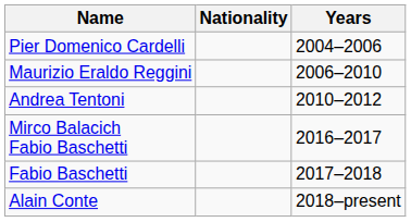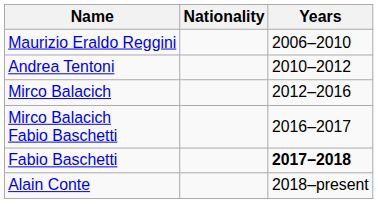 <table class="wikitable" style="text-align: center">
 <tr>
 <th>Name</th>
 <th>Nationality</th>
 <th>Years</th>
-</tr>
-<tr>
-<td align="left"><a href='#'>Pier Domenico Cardelli</a></td>
-<td></td>
-<td align="left">2004–2006</td>
 </tr>
 <tr>
 <td align="left"><a href='#'>Maurizio Eraldo Reggini</a></td>
 <td></td>
 <td align="left">2006–2010</td>
 </tr>
 <tr>
 <td align="left"><a href='#'>Andrea Tentoni</a></td>
 <td></td>
 <td align="left">2010–2012</td>
 </tr>
 <tr>
+<td align="left"><a href='#'>Mirco Balacich</a></td>
+<td></td>
+<td align="left">2012–2016</td>
+</tr>
+<tr>
 <td align="left"><a href='#'>Mirco Balacich</a><br><a href='#'>Fabio Baschetti</a></td>
 <td></td>
 <td align="left">2016–2017</td>
 </tr>
 <tr>
 <td align="left"><a href='#'>Fabio Baschetti</a></td>
 <td></td>
-<td align="left">2017–2018</td>
+<td align="left"><strong>2017–2018</strong></td>
 </tr>
 <tr>
 <td align="left"><a href='#'>Alain Conte</a></td>
 <td></td>
 <td align="left">2018–present</td>
 </tr>
 </table>
